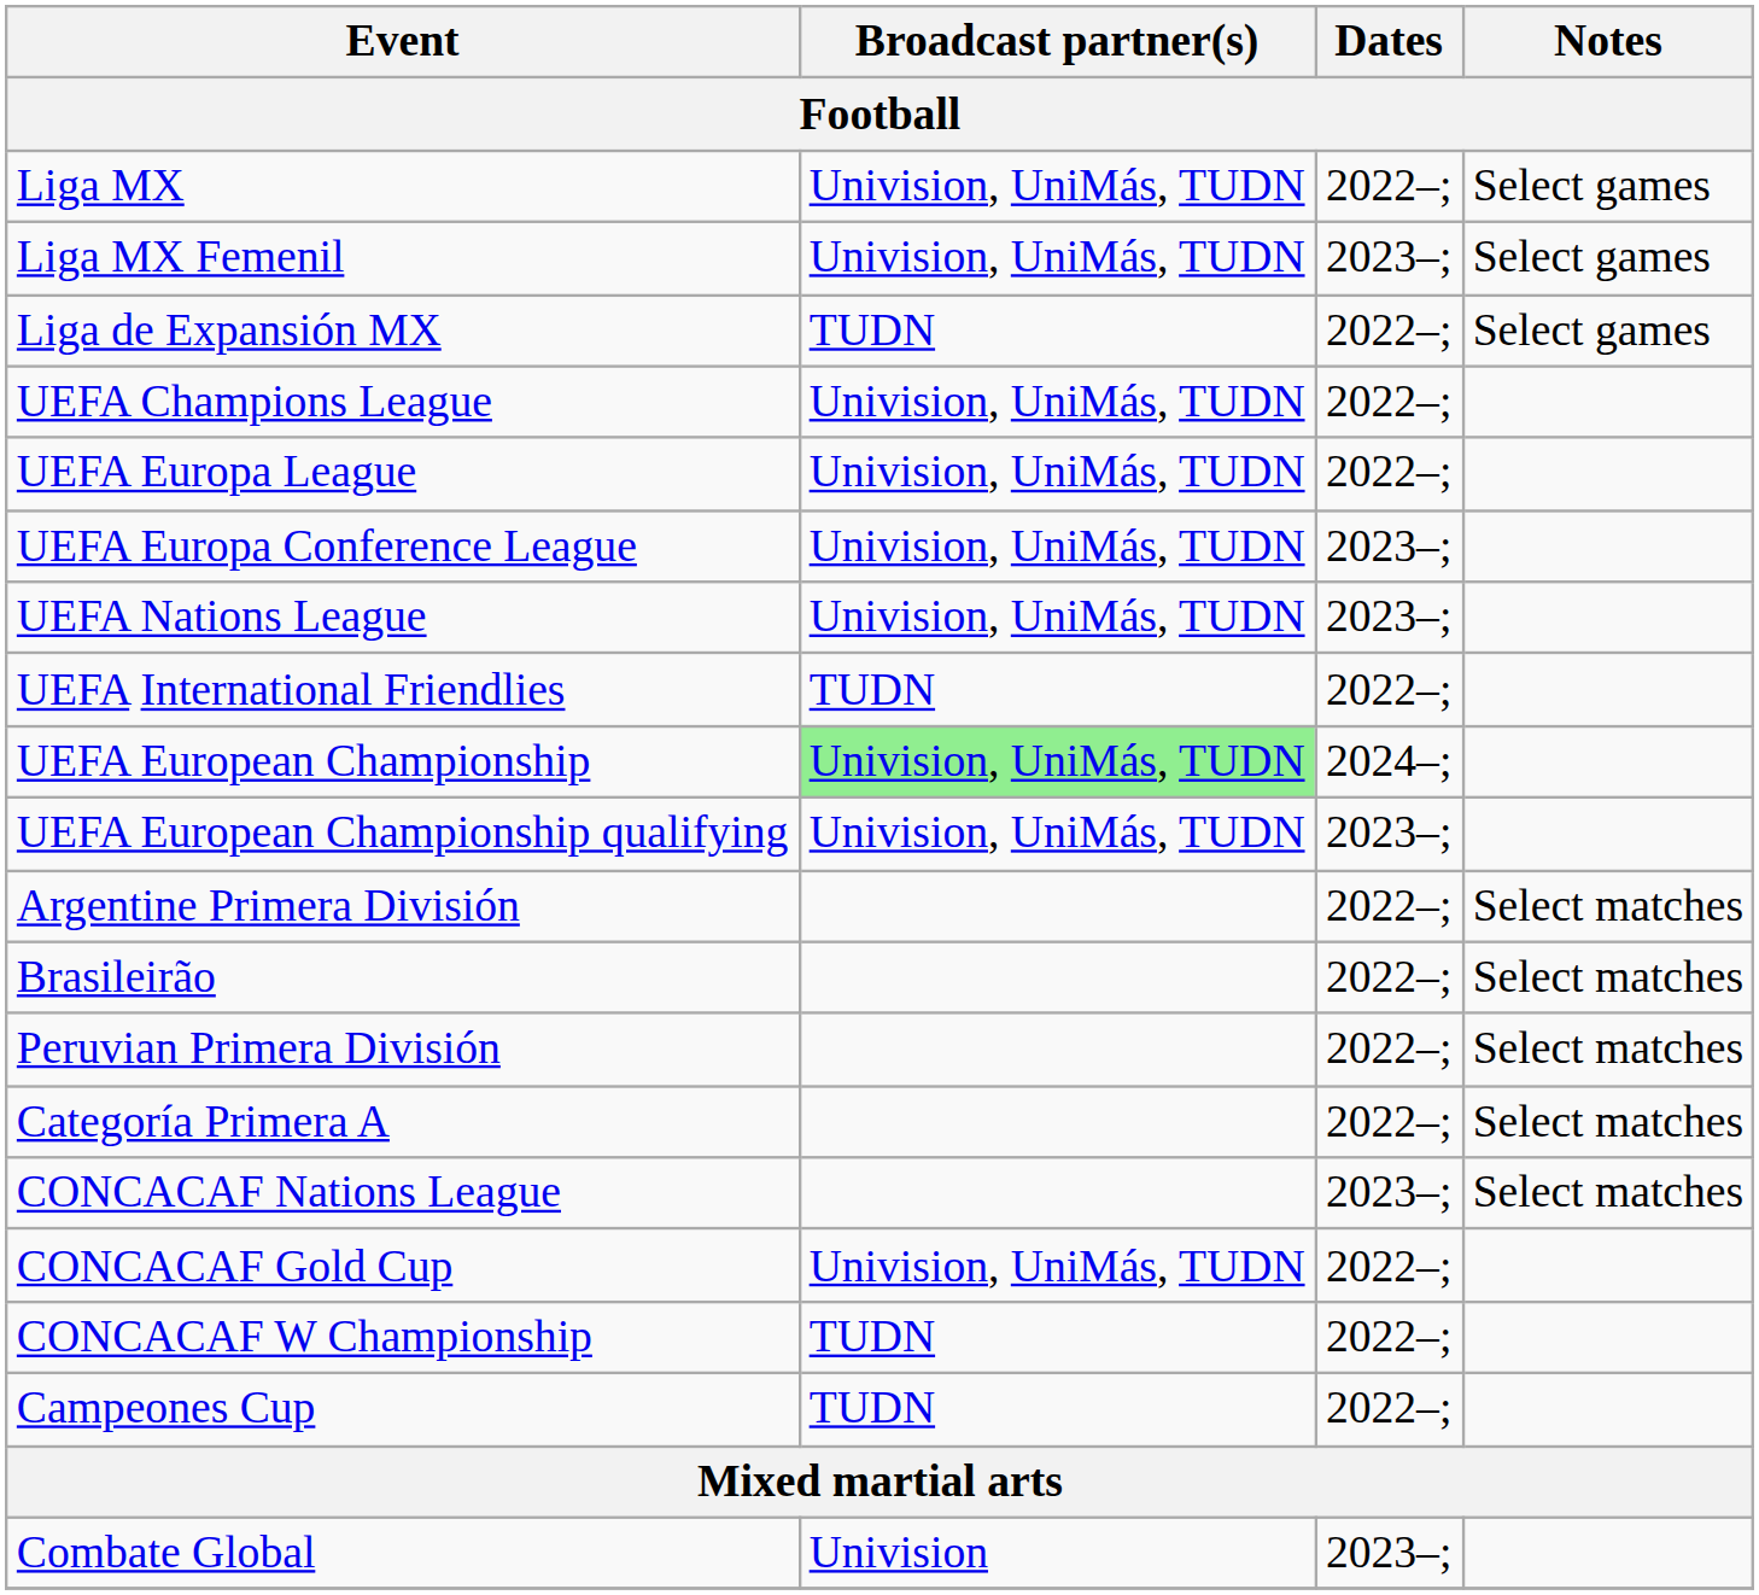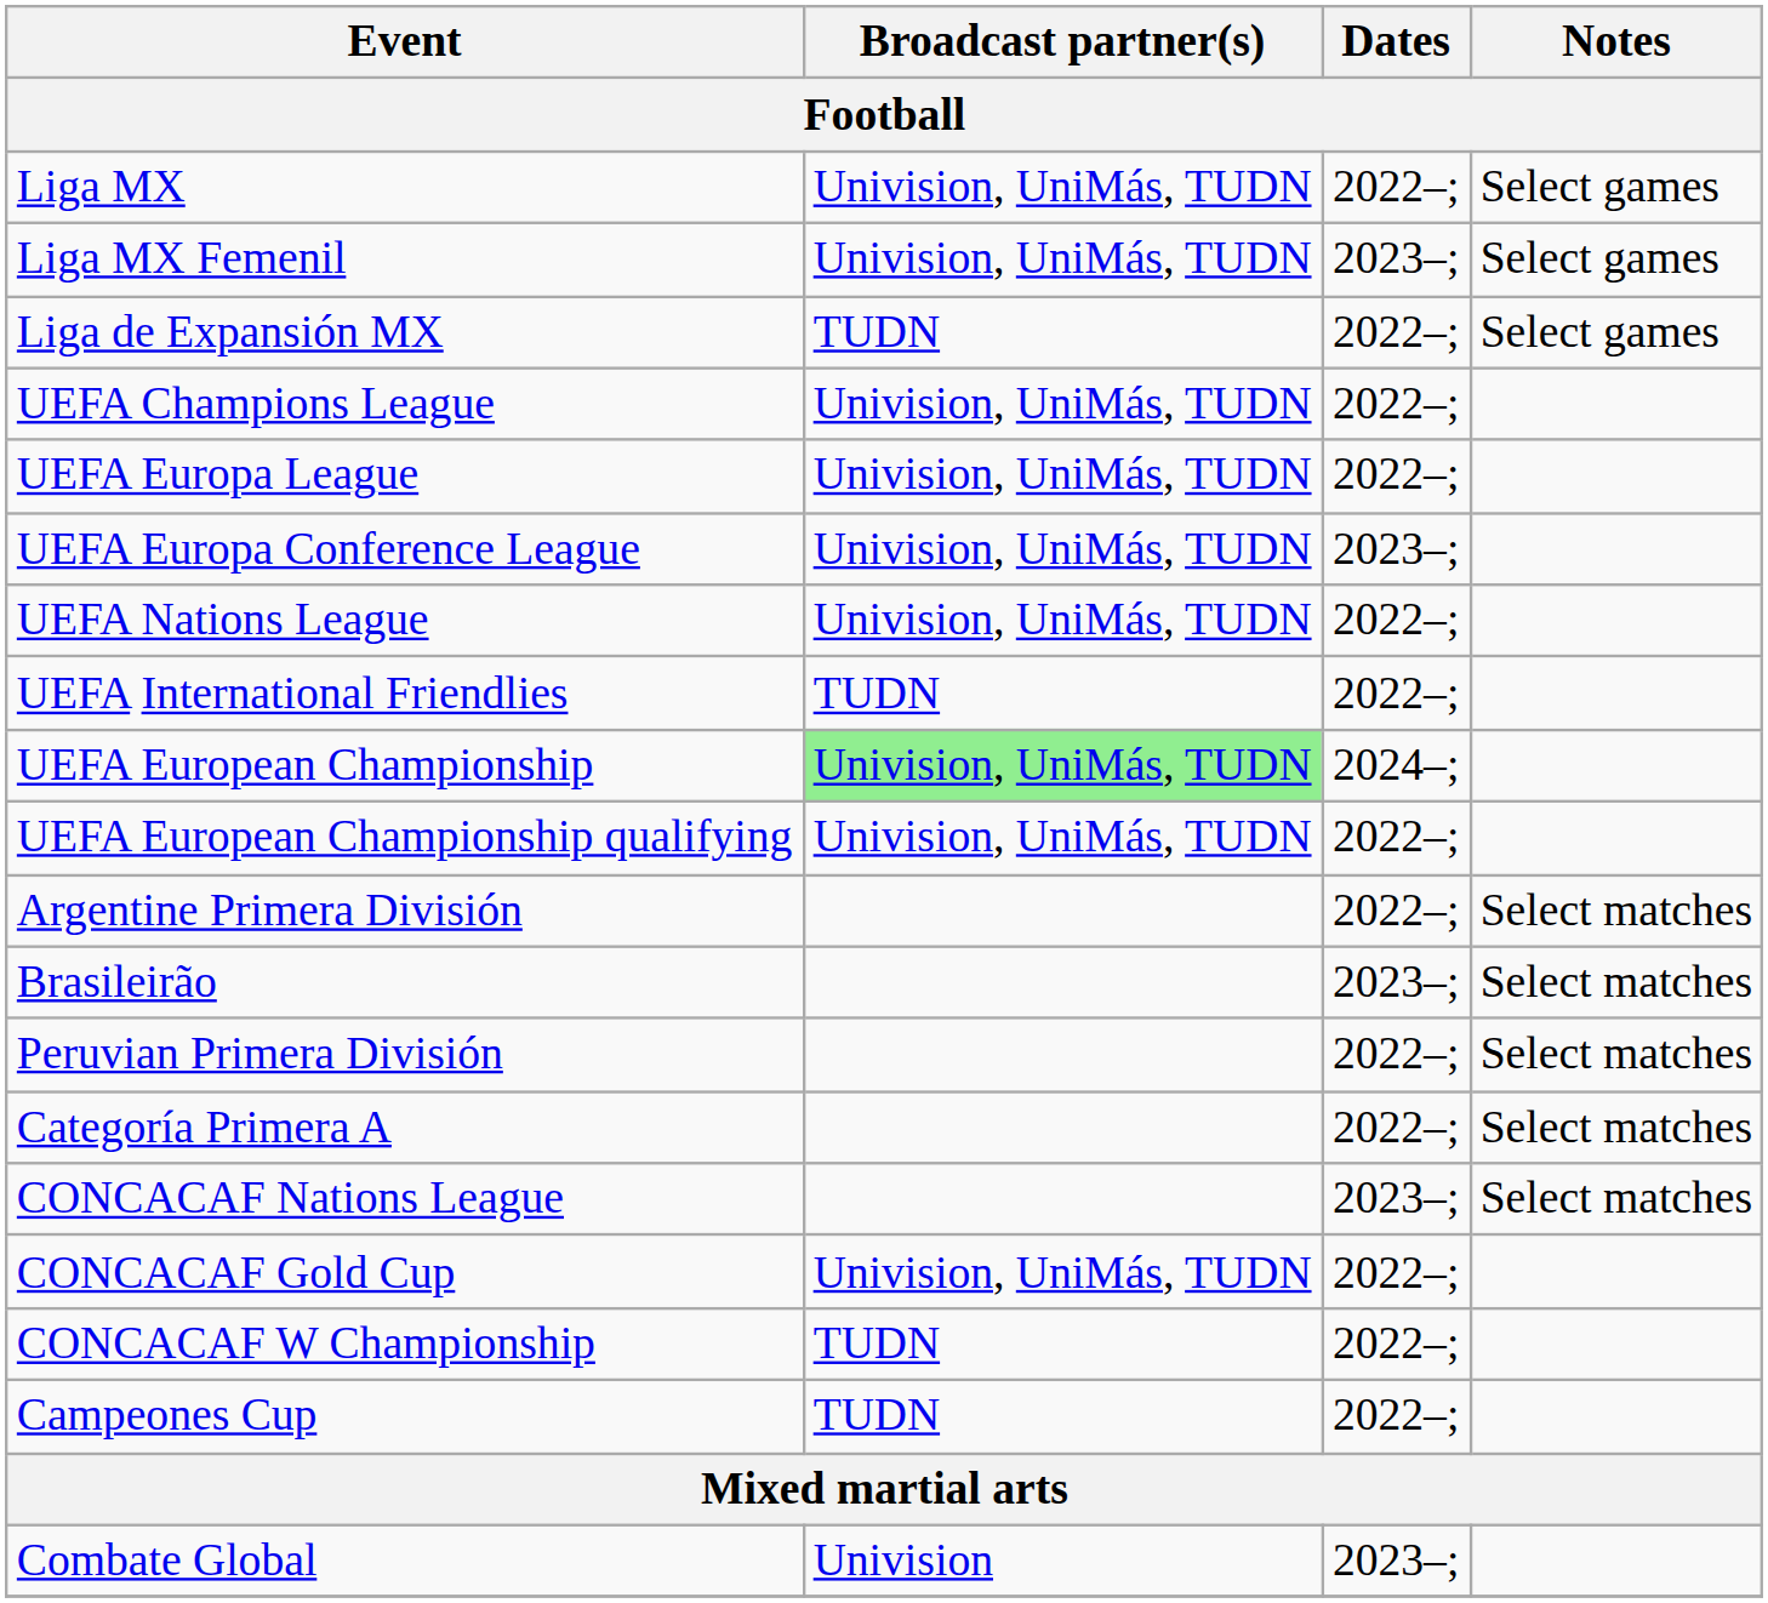 <table class="wikitable">
 <tr>
 <th>Event</th>
 <th>Broadcast partner(s)</th>
 <th>Dates</th>
 <th>Notes</th>
 </tr>
 <tr>
 <th colspan="5">Football</th>
 </tr>
 <tr>
 <td><a href='#'>Liga MX</a></td>
 <td><a href='#'>Univision</a>, <a href='#'>UniMás</a>, <a href='#'>TUDN</a></td>
 <td>2022–;</td>
 <td>Select games</td>
 </tr>
 <tr>
 <td><a href='#'>Liga MX Femenil</a></td>
 <td><a href='#'>Univision</a>, <a href='#'>UniMás</a>, <a href='#'>TUDN</a></td>
 <td>2023–;</td>
 <td>Select games</td>
 </tr>
 <tr>
 <td><a href='#'>Liga de Expansión MX</a></td>
 <td><a href='#'>TUDN</a></td>
 <td>2022–;</td>
 <td>Select games</td>
 </tr>
 <tr>
 <td><a href='#'>UEFA Champions League</a></td>
 <td><a href='#'>Univision</a>, <a href='#'>UniMás</a>, <a href='#'>TUDN</a></td>
 <td>2022–;</td>
 <td></td>
 </tr>
 <tr>
 <td><a href='#'>UEFA Europa League</a></td>
 <td><a href='#'>Univision</a>, <a href='#'>UniMás</a>, <a href='#'>TUDN</a></td>
 <td>2022–;</td>
 <td></td>
 </tr>
 <tr>
 <td><a href='#'>UEFA Europa Conference League</a></td>
 <td><a href='#'>Univision</a>, <a href='#'>UniMás</a>, <a href='#'>TUDN</a></td>
 <td>2023–;</td>
 <td></td>
 </tr>
 <tr>
 <td><a href='#'>UEFA Nations League</a></td>
 <td><a href='#'>Univision</a>, <a href='#'>UniMás</a>, <a href='#'>TUDN</a></td>
-<td>2023–;</td>
+<td>2022–;</td>
 <td></td>
 </tr>
 <tr>
 <td><a href='#'>UEFA</a> <a href='#'>International Friendlies</a></td>
 <td><a href='#'>TUDN</a></td>
 <td>2022–;</td>
 <td></td>
 </tr>
 <tr>
 <td><a href='#'>UEFA European Championship</a></td>
 <td style="background: lightgreen;"><a href='#'>Univision</a>, <a href='#'>UniMás</a>, <a href='#'>TUDN</a></td>
 <td>2024–;</td>
 <td></td>
 </tr>
 <tr>
 <td><a href='#'>UEFA European Championship qualifying</a></td>
 <td><a href='#'>Univision</a>, <a href='#'>UniMás</a>, <a href='#'>TUDN</a></td>
-<td>2023–;</td>
+<td>2022–;</td>
 <td></td>
 </tr>
 <tr>
 <td><a href='#'>Argentine Primera División</a></td>
 <td></td>
 <td>2022–;</td>
 <td>Select matches</td>
 </tr>
 <tr>
 <td><a href='#'>Brasileirão</a></td>
 <td></td>
-<td>2022–;</td>
+<td>2023–;</td>
 <td>Select matches</td>
 </tr>
 <tr>
 <td><a href='#'>Peruvian Primera División</a></td>
 <td></td>
 <td>2022–;</td>
 <td>Select matches</td>
 </tr>
 <tr>
 <td><a href='#'>Categoría Primera A</a></td>
 <td></td>
 <td>2022–;</td>
 <td>Select matches</td>
 </tr>
 <tr>
 <td><a href='#'>CONCACAF Nations League</a></td>
 <td></td>
 <td>2023–;</td>
 <td>Select matches</td>
 </tr>
 <tr>
 <td><a href='#'>CONCACAF Gold Cup</a></td>
 <td><a href='#'>Univision</a>, <a href='#'>UniMás</a>, <a href='#'>TUDN</a></td>
 <td>2022–;</td>
 <td></td>
 </tr>
 <tr>
 <td><a href='#'>CONCACAF W Championship</a></td>
 <td><a href='#'>TUDN</a></td>
 <td>2022–;</td>
 <td></td>
 </tr>
 <tr>
 <td><a href='#'>Campeones Cup</a></td>
 <td><a href='#'>TUDN</a></td>
 <td>2022–;</td>
 <td></td>
 </tr>
 <tr>
 <th colspan="5">Mixed martial arts</th>
 </tr>
 <tr>
 <td><a href='#'>Combate Global</a></td>
 <td><a href='#'>Univision</a></td>
 <td>2023–;</td>
 <td></td>
 </tr>
 <tr>
 </tr>
 </table>
